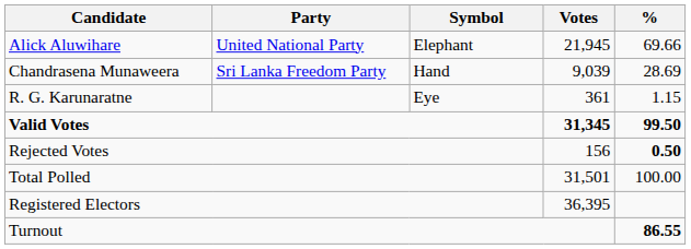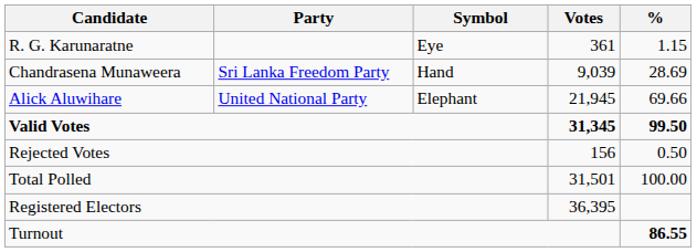 <table class="wikitable" border="1" style="text-align:right;">
 <tr>
 <th align=left width="190">Candidate</th>
 <th align=left width="180">Party</th>
 <th align=left width="120">Symbol</th>
 <th align=left width="60">Votes</th>
 <th align=left width="60">%</th>
 </tr>
 <tr>
-<td align=left><a href='#'>Alick Aluwihare</a></td>
-<td align=left><a href='#'>United National Party</a></td>
-<td align=left>Elephant</td>
-<td align=right>21,945</td>
-<td align=right>69.66</td>
+<td align=left>R. G. Karunaratne</td>
+<td></td>
+<td align=left>Eye</td>
+<td align=right>361</td>
+<td align=right>1.15</td>
 </tr>
 <tr>
 <td align=left>Chandrasena Munaweera</td>
 <td align=left><a href='#'>Sri Lanka Freedom Party</a></td>
 <td align=left>Hand</td>
 <td align=right>9,039</td>
 <td align=right>28.69</td>
 </tr>
 <tr>
-<td align=left>R. G. Karunaratne</td>
-<td></td>
-<td align=left>Eye</td>
-<td align=right>361</td>
-<td align=right>1.15</td>
+<td align=left><a href='#'>Alick Aluwihare</a></td>
+<td align=left><a href='#'>United National Party</a></td>
+<td align=left>Elephant</td>
+<td align=right>21,945</td>
+<td align=right>69.66</td>
 </tr>
 <tr>
 <td align=left colspan=3><strong>Valid Votes</strong></td>
 <td align=right><strong>31,345</strong></td>
 <td align=right><strong>99.50</strong></td>
 </tr>
 <tr>
 <td align=left colspan=3>Rejected Votes</td>
 <td align=right>156</td>
-<td align=right><strong>0.50</strong></td>
+<td align=right>0.50</td>
 </tr>
 <tr>
 <td align=left colspan=3>Total Polled</td>
 <td align=right>31,501</td>
 <td align=right>100.00</td>
 </tr>
 <tr>
 <td align=left colspan=3>Registered Electors</td>
 <td align=right>36,395</td>
 <td></td>
 </tr>
 <tr>
 <td align=left colspan=4>Turnout</td>
 <td align=right><strong>86.55</strong></td>
 </tr>
 </table>
